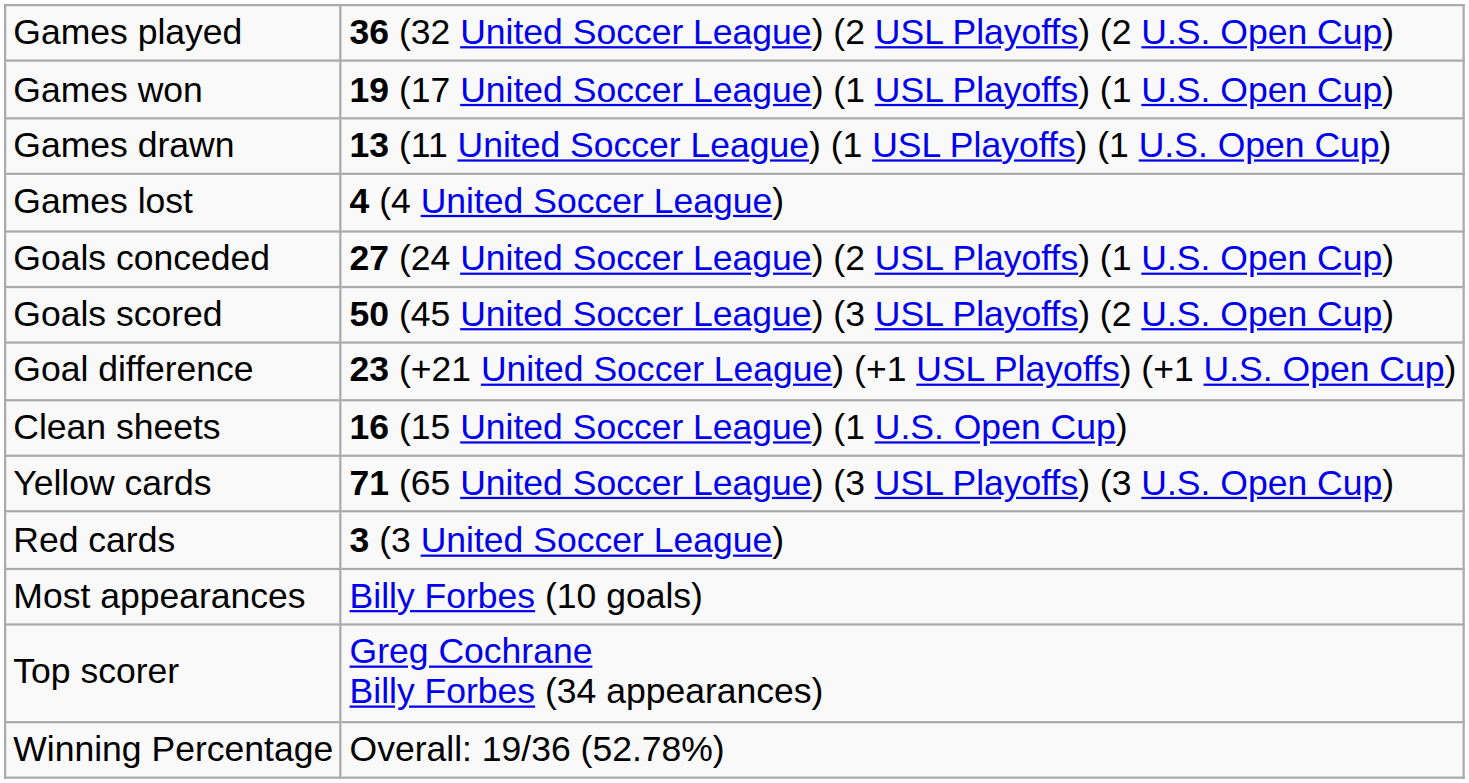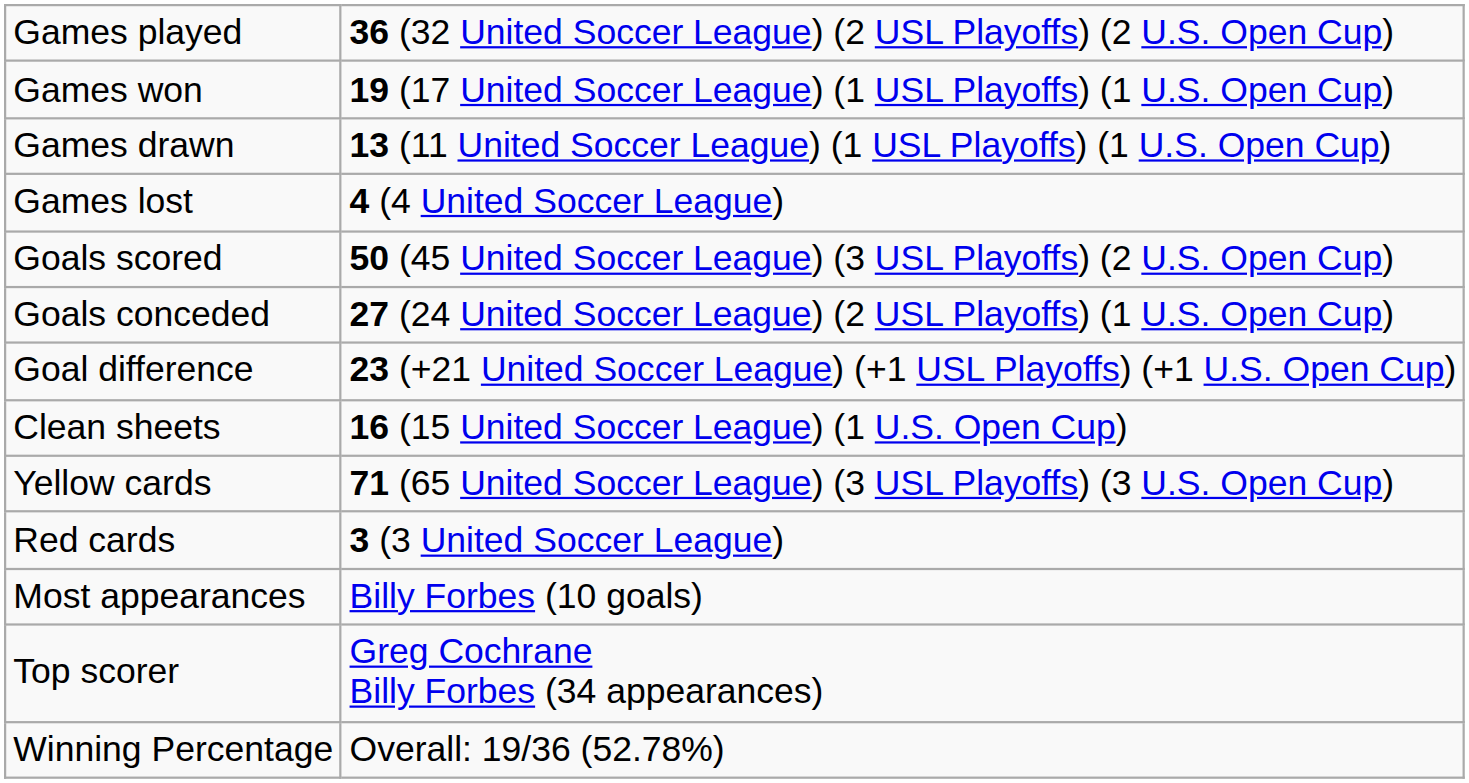 <table class="wikitable">
 <tr>
 <td>Games played</td>
 <td><strong>36</strong> (32 <a href='#'>United Soccer League</a>) (2 <a href='#'>USL Playoffs</a>) (2 <a href='#'>U.S. Open Cup</a>)</td>
 </tr>
 <tr>
 <td>Games won</td>
 <td><strong>19</strong> (17 <a href='#'>United Soccer League</a>) (1 <a href='#'>USL Playoffs</a>) (1 <a href='#'>U.S. Open Cup</a>)</td>
 </tr>
 <tr>
 <td>Games drawn</td>
 <td><strong>13</strong> (11 <a href='#'>United Soccer League</a>) (1 <a href='#'>USL Playoffs</a>) (1 <a href='#'>U.S. Open Cup</a>)</td>
 </tr>
 <tr>
 <td>Games lost</td>
 <td><strong>4</strong> (4 <a href='#'>United Soccer League</a>)</td>
 </tr>
 <tr>
+<td>Goals scored</td>
+<td><strong>50</strong> (45 <a href='#'>United Soccer League</a>) (3 <a href='#'>USL Playoffs</a>) (2 <a href='#'>U.S. Open Cup</a>)</td>
+</tr>
+<tr>
 <td>Goals conceded</td>
 <td><strong>27</strong> (24 <a href='#'>United Soccer League</a>) (2 <a href='#'>USL Playoffs</a>) (1 <a href='#'>U.S. Open Cup</a>)</td>
-</tr>
-<tr>
-<td>Goals scored</td>
-<td><strong>50</strong> (45 <a href='#'>United Soccer League</a>) (3 <a href='#'>USL Playoffs</a>) (2 <a href='#'>U.S. Open Cup</a>)</td>
 </tr>
 <tr>
 <td>Goal difference</td>
 <td><strong>23</strong> (+21 <a href='#'>United Soccer League</a>) (+1 <a href='#'>USL Playoffs</a>) (+1 <a href='#'>U.S. Open Cup</a>)</td>
 </tr>
 <tr>
 <td>Clean sheets</td>
 <td><strong>16</strong> (15 <a href='#'>United Soccer League</a>) (1 <a href='#'>U.S. Open Cup</a>)</td>
 </tr>
 <tr>
 <td>Yellow cards</td>
 <td><strong>71</strong> (65 <a href='#'>United Soccer League</a>) (3 <a href='#'>USL Playoffs</a>) (3 <a href='#'>U.S. Open Cup</a>)</td>
 </tr>
 <tr>
 <td>Red cards</td>
 <td><strong>3</strong>  (3 <a href='#'>United Soccer League</a>)</td>
 </tr>
 <tr>
 <td>Most appearances</td>
 <td> <a href='#'>Billy Forbes</a> (10 goals)</td>
 </tr>
 <tr>
 <td>Top scorer</td>
 <td> <a href='#'>Greg Cochrane</a> <br>  <a href='#'>Billy Forbes</a> (34 appearances)</td>
 </tr>
 <tr>
 <td>Winning Percentage</td>
 <td>Overall: 19/36 (52.78%)</td>
 </tr>
 </table>
